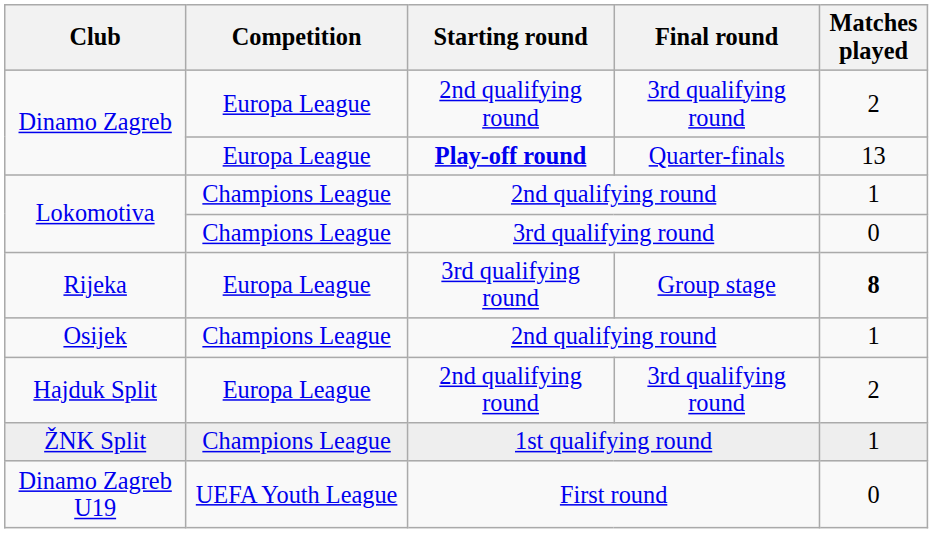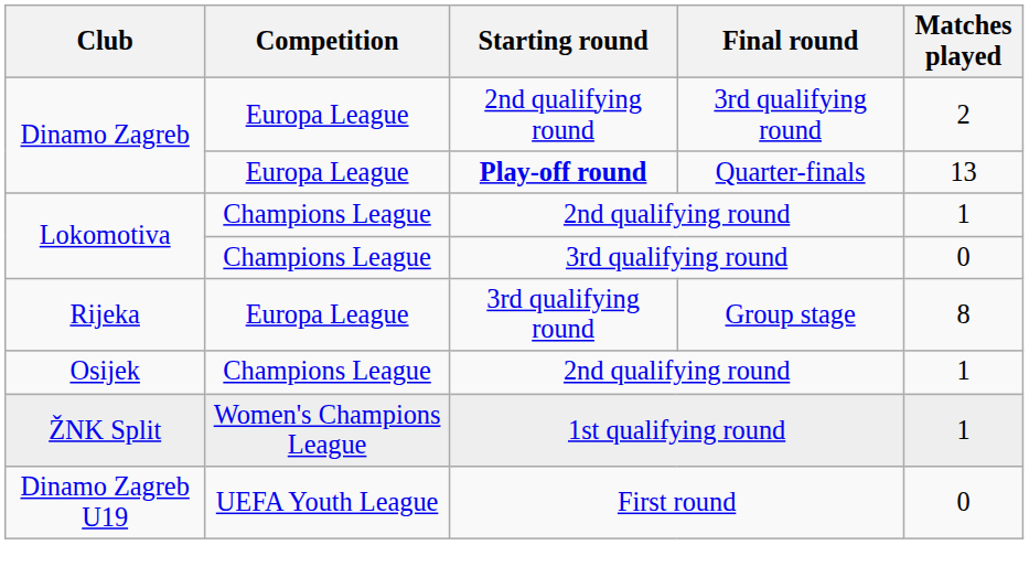 <table class="wikitable" style="text-align: center">
 <tr>
 <th width=150>Club</th>
 <th width=200>Competition</th>
 <th width=200>Starting round</th>
 <th width=200>Final round</th>
 <th width=70>Matches played</th>
 </tr>
 <tr>
 <td rowspan=2><a href='#'>Dinamo Zagreb</a></td>
 <td><a href='#'>Europa League</a></td>
 <td><a href='#'>2nd qualifying round</a></td>
 <td><a href='#'>3rd qualifying round</a></td>
 <td>2</td>
 </tr>
 <tr>
 <td><a href='#'>Europa League</a></td>
 <td><strong><a href='#'>Play-off round</a></strong></td>
 <td><a href='#'>Quarter-finals</a></td>
 <td>13</td>
 </tr>
 <tr>
 <td rowspan=2><a href='#'>Lokomotiva</a></td>
 <td><a href='#'>Champions League</a></td>
 <td colspan=2><a href='#'>2nd qualifying round</a></td>
 <td>1</td>
 </tr>
 <tr>
 <td><a href='#'>Champions League</a></td>
 <td colspan=2><a href='#'>3rd qualifying round</a></td>
 <td>0</td>
 </tr>
 <tr>
 <td><a href='#'>Rijeka</a></td>
 <td><a href='#'>Europa League</a></td>
 <td><a href='#'>3rd qualifying round</a></td>
 <td><a href='#'>Group stage</a></td>
-<td><strong>8</strong></td>
+<td>8</td>
 </tr>
 <tr>
 <td><a href='#'>Osijek</a></td>
 <td><a href='#'>Champions League</a></td>
 <td colspan=2><a href='#'>2nd qualifying round</a></td>
 <td>1</td>
 </tr>
-<tr>
-<td><a href='#'>Hajduk Split</a></td>
-<td><a href='#'>Europa League</a></td>
-<td><a href='#'>2nd qualifying round</a></td>
-<td><a href='#'>3rd qualifying round</a></td>
-<td>2</td>
-</tr>
 <tr bgcolor=#EEEEEE>
 <td><a href='#'>ŽNK Split</a></td>
-<td><a href='#'>Champions League</a></td>
+<td><a href='#'>Women's Champions League</a></td>
 <td colspan=2><a href='#'>1st qualifying round</a></td>
 <td>1</td>
 </tr>
 <tr>
 <td><a href='#'>Dinamo Zagreb U19</a></td>
 <td><a href='#'>UEFA Youth League</a></td>
 <td colspan="2"><a href='#'>First round</a></td>
 <td>0</td>
 </tr>
 </table>
